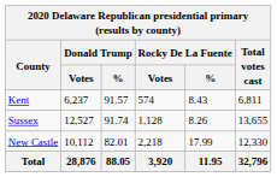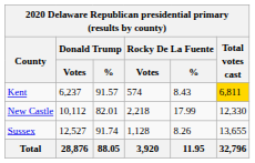 <table class="wikitable sortable">
 <tr>
 <th colspan="6"><small>2020 Delaware Republican presidential primary</small><br><small>(results by county)</small></th>
 </tr>
 <tr>
 <th rowspan="2"><small>County</small></th>
 <th colspan="2"><small>Donald Trump</small></th>
 <th colspan="2"><small>Rocky De La Fuente</small></th>
 <th rowspan="2"><small>Total</small><br><small>votes</small><br><small>cast</small></th>
 </tr>
 <tr>
 <th><small>Votes</small></th>
 <th><small>%</small></th>
 <th><small>Votes</small></th>
 <th><small>%</small></th>
 </tr>
 <tr>
 <td><small><a href='#'>Kent</a></small></td>
 <td><small>6,237</small></td>
 <td><small>91.57</small></td>
 <td><small>574</small></td>
 <td><small>8.43</small></td>
-<td><small>6,811</small></td>
+<td style="background: gold;"><small>6,811</small></td>
+</tr>
+<tr>
+<td><small><a href='#'>New Castle</a></small></td>
+<td><small>10,112</small></td>
+<td><small>82.01</small></td>
+<td><small>2,218</small></td>
+<td><small>17.99</small></td>
+<td><small>12,330</small></td>
 </tr>
 <tr>
 <td><small><a href='#'>Sussex</a></small></td>
 <td><small>12,527</small></td>
 <td><small>91.74</small></td>
 <td><small>1,128</small></td>
 <td><small>8.26</small></td>
 <td><small>13,655</small></td>
 </tr>
 <tr>
-<td><small><a href='#'>New Castle</a></small></td>
-<td><small>10,112</small></td>
-<td><small>82.01</small></td>
-<td><small>2,218</small></td>
-<td><small>17.99</small></td>
-<td><small>12,330</small></td>
-</tr>
-<tr>
 <th><strong><small>Total</small></strong></th>
 <th><strong><small>28,876</small></strong></th>
 <th><strong><small>88.05</small></strong></th>
 <th><small>3,920</small></th>
 <th><small>11.95</small></th>
 <th><small>32,796</small></th>
 </tr>
 </table>
